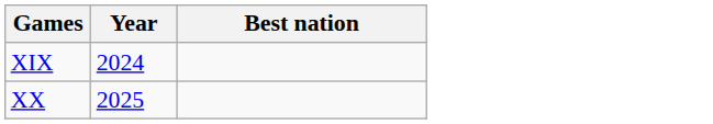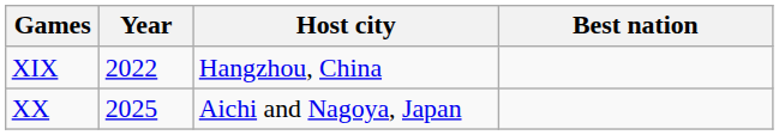 <table class=wikitable>
 <tr>
 <th width=50>Games</th>
 <th width=50>Year</th>
+<th width=180>Host city</th>
 <th width=160>Best nation</th>
 </tr>
 <tr>
 <td><a href='#'>XIX</a></td>
-<td><a href='#'>2024</a></td>
+<td><a href='#'>2022</a></td>
+<td><a href='#'>Hangzhou</a>, <a href='#'>China</a></td>
 <td></td>
 </tr>
 <tr>
 <td><a href='#'>XX</a></td>
 <td><a href='#'>2025</a></td>
+<td><a href='#'>Aichi</a> and <a href='#'>Nagoya</a>, <a href='#'>Japan</a></td>
 <td></td>
 </tr>
 </table>
